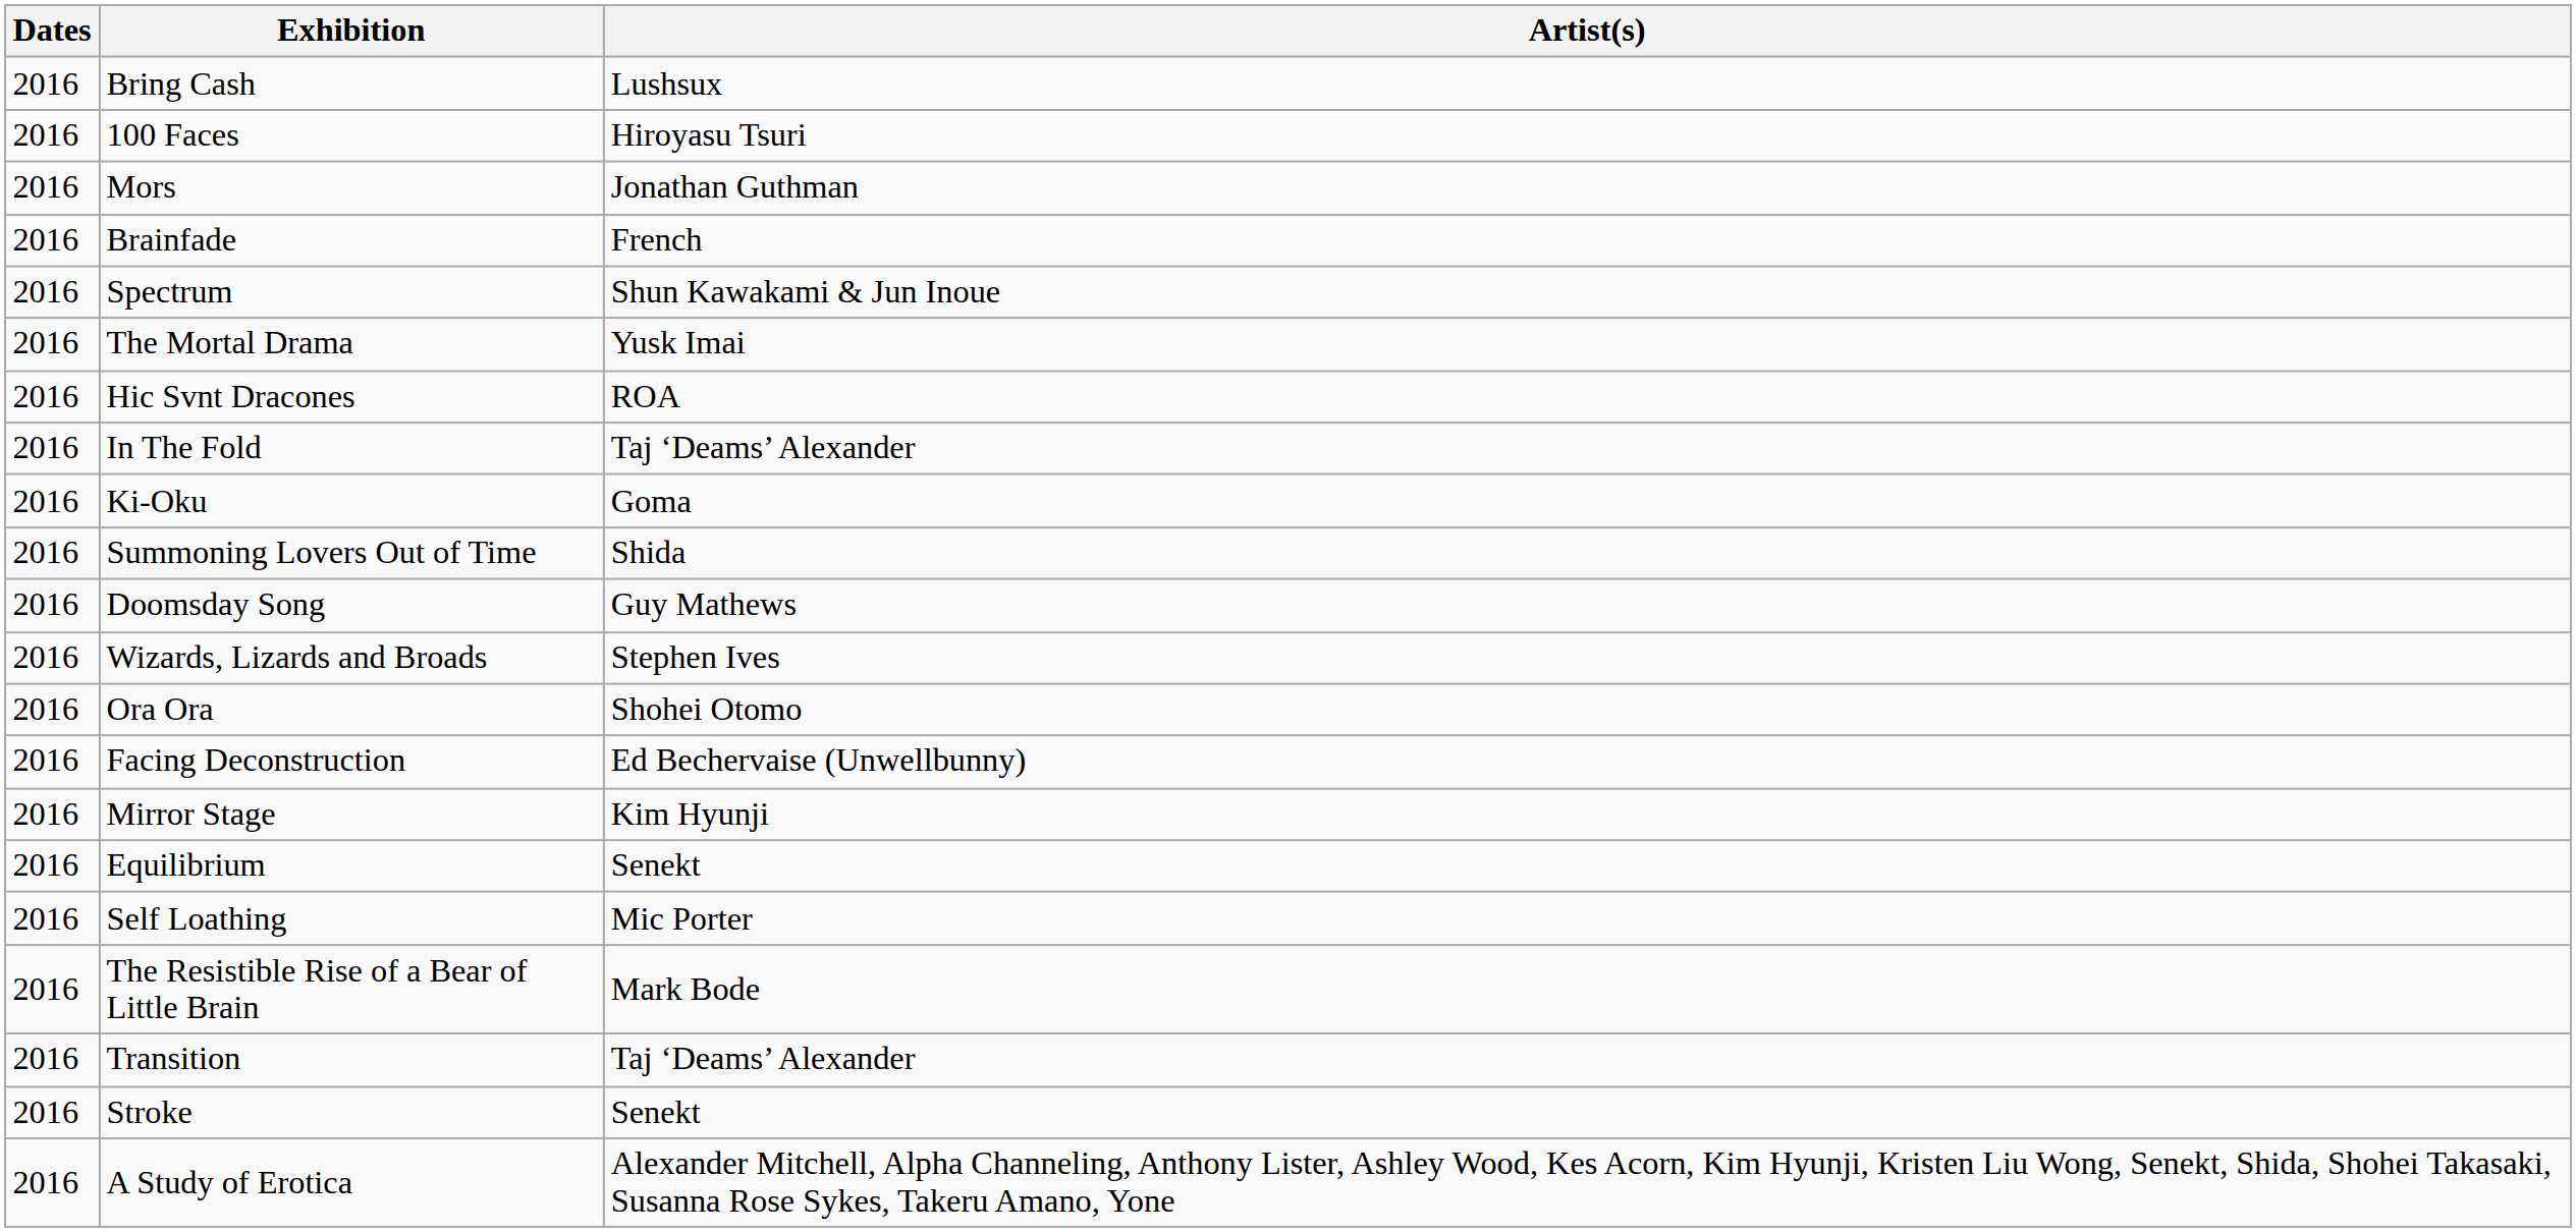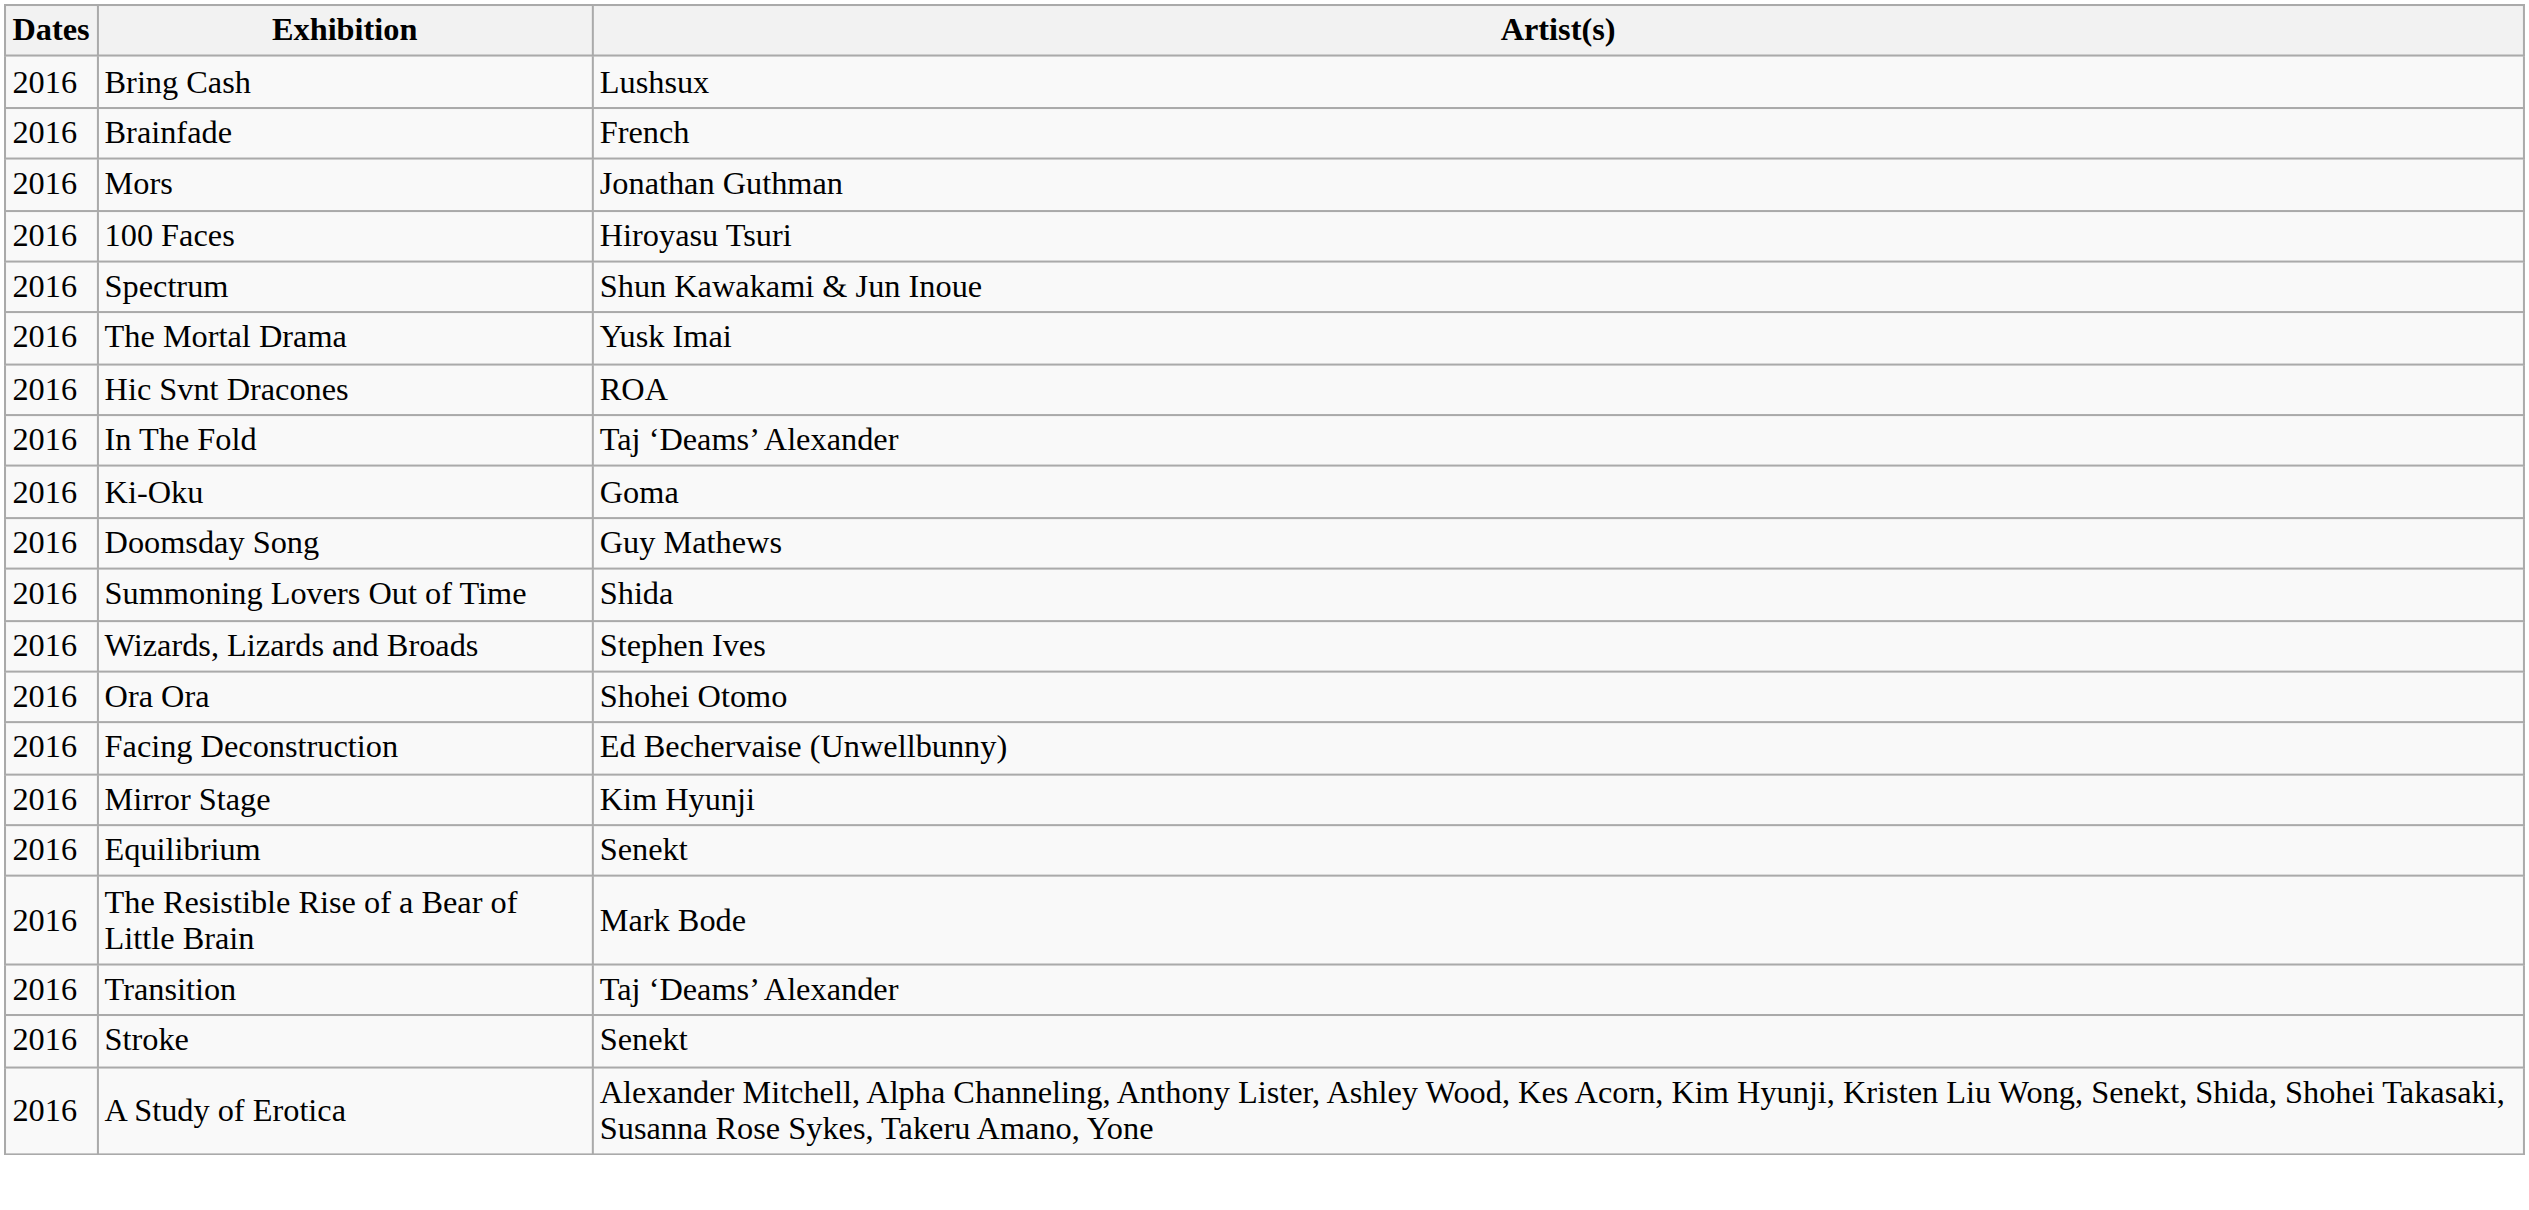 <table class="wikitable">
 <tr>
 <th>Dates</th>
 <th>Exhibition</th>
 <th>Artist(s)</th>
 </tr>
 <tr>
 <td>2016</td>
 <td>Bring Cash</td>
 <td>Lushsux</td>
 </tr>
 <tr>
 <td>2016</td>
-<td>100 Faces</td>
-<td>Hiroyasu Tsuri</td>
+<td>Brainfade</td>
+<td>French</td>
 </tr>
 <tr>
 <td>2016</td>
 <td>Mors</td>
 <td>Jonathan Guthman</td>
 </tr>
 <tr>
 <td>2016</td>
-<td>Brainfade</td>
-<td>French</td>
+<td>100 Faces</td>
+<td>Hiroyasu Tsuri</td>
 </tr>
 <tr>
 <td>2016</td>
 <td>Spectrum</td>
 <td>Shun Kawakami & Jun Inoue</td>
 </tr>
 <tr>
 <td>2016</td>
 <td>The Mortal Drama</td>
 <td>Yusk Imai</td>
 </tr>
 <tr>
 <td>2016</td>
 <td>Hic Svnt Dracones</td>
 <td>ROA</td>
 </tr>
 <tr>
 <td>2016</td>
 <td>In The Fold</td>
 <td>Taj ‘Deams’ Alexander</td>
 </tr>
 <tr>
 <td>2016</td>
 <td>Ki-Oku</td>
 <td>Goma</td>
 </tr>
 <tr>
 <td>2016</td>
-<td>Summoning Lovers Out of Time</td>
-<td>Shida</td>
+<td>Doomsday Song</td>
+<td>Guy Mathews</td>
 </tr>
 <tr>
 <td>2016</td>
-<td>Doomsday Song</td>
-<td>Guy Mathews</td>
+<td>Summoning Lovers Out of Time</td>
+<td>Shida</td>
 </tr>
 <tr>
 <td>2016</td>
 <td>Wizards, Lizards and Broads</td>
 <td>Stephen Ives</td>
 </tr>
 <tr>
 <td>2016</td>
 <td>Ora Ora</td>
 <td>Shohei Otomo</td>
 </tr>
 <tr>
 <td>2016</td>
 <td>Facing Deconstruction</td>
 <td>Ed Bechervaise (Unwellbunny)</td>
 </tr>
 <tr>
 <td>2016</td>
 <td>Mirror Stage</td>
 <td>Kim Hyunji</td>
 </tr>
 <tr>
 <td>2016</td>
 <td>Equilibrium</td>
 <td>Senekt</td>
 </tr>
 <tr>
 <td>2016</td>
-<td>Self Loathing</td>
-<td>Mic Porter</td>
-</tr>
-<tr>
-<td>2016</td>
 <td>The Resistible Rise of a Bear of Little Brain</td>
 <td>Mark Bode</td>
 </tr>
 <tr>
 <td>2016</td>
 <td>Transition</td>
 <td>Taj ‘Deams’ Alexander</td>
 </tr>
 <tr>
 <td>2016</td>
 <td>Stroke</td>
 <td>Senekt</td>
 </tr>
 <tr>
 <td>2016</td>
 <td>A Study of Erotica</td>
 <td>Alexander Mitchell, Alpha Channeling, Anthony Lister, Ashley Wood, Kes Acorn, Kim Hyunji, Kristen Liu Wong, Senekt, Shida, Shohei Takasaki, Susanna Rose Sykes, Takeru Amano, Yone</td>
 </tr>
 </table>
